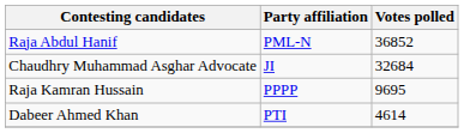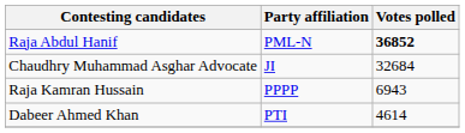 <table class="wikitable sortable">
 <tr>
 <th>Contesting candidates</th>
 <th>Party affiliation</th>
 <th>Votes polled</th>
 </tr>
 <tr>
 <td><a href='#'>Raja Abdul Hanif</a></td>
 <td><a href='#'>PML-N</a></td>
-<td>36852</td>
+<td><strong>36852</strong></td>
 </tr>
 <tr>
 <td>Chaudhry Muhammad Asghar Advocate</td>
 <td><a href='#'>JI</a></td>
 <td>32684</td>
 </tr>
 <tr>
 <td>Raja Kamran Hussain</td>
 <td><a href='#'>PPPP</a></td>
-<td>9695</td>
+<td>6943</td>
 </tr>
 <tr>
 <td>Dabeer Ahmed Khan</td>
 <td><a href='#'>PTI</a></td>
 <td>4614</td>
 </tr>
 <tr>
 </tr>
 </table>
